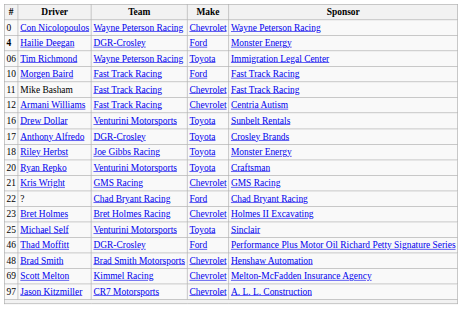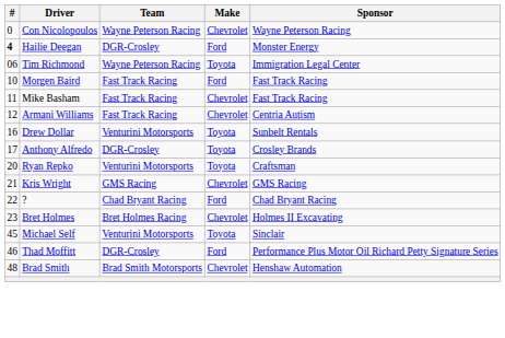 <table class="wikitable" style="font-size:95%">
 <tr>
 <th>#</th>
 <th>Driver</th>
 <th>Team</th>
 <th>Make</th>
 <th>Sponsor</th>
 </tr>
 <tr>
 <td>0</td>
 <td><a href='#'>Con Nicolopoulos</a></td>
 <td><a href='#'>Wayne Peterson Racing</a></td>
 <td><a href='#'>Chevrolet</a></td>
 <td><a href='#'>Wayne Peterson Racing</a></td>
 </tr>
 <tr>
 <td><strong>4</strong></td>
 <td><a href='#'>Hailie Deegan</a></td>
 <td><a href='#'>DGR-Crosley</a></td>
 <td><a href='#'>Ford</a></td>
 <td><a href='#'>Monster Energy</a></td>
 </tr>
 <tr>
 <td>06</td>
 <td><a href='#'>Tim Richmond</a></td>
 <td><a href='#'>Wayne Peterson Racing</a></td>
 <td><a href='#'>Toyota</a></td>
 <td><a href='#'>Immigration Legal Center</a></td>
 </tr>
 <tr>
 <td>10</td>
 <td><a href='#'>Morgen Baird</a></td>
 <td><a href='#'>Fast Track Racing</a></td>
 <td><a href='#'>Ford</a></td>
 <td><a href='#'>Fast Track Racing</a></td>
 </tr>
 <tr>
 <td>11</td>
 <td>Mike Basham</td>
 <td><a href='#'>Fast Track Racing</a></td>
 <td><a href='#'>Chevrolet</a></td>
 <td><a href='#'>Fast Track Racing</a></td>
 </tr>
 <tr>
 <td>12</td>
 <td><a href='#'>Armani Williams</a></td>
 <td><a href='#'>Fast Track Racing</a></td>
 <td><a href='#'>Chevrolet</a></td>
 <td><a href='#'>Centria Autism</a></td>
 </tr>
 <tr>
 <td>16</td>
 <td><a href='#'>Drew Dollar</a></td>
 <td><a href='#'>Venturini Motorsports</a></td>
 <td><a href='#'>Toyota</a></td>
 <td><a href='#'>Sunbelt Rentals</a></td>
 </tr>
 <tr>
 <td>17</td>
 <td><a href='#'>Anthony Alfredo</a></td>
 <td><a href='#'>DGR-Crosley</a></td>
 <td><a href='#'>Toyota</a></td>
 <td><a href='#'>Crosley Brands</a></td>
 </tr>
 <tr>
-<td>18</td>
-<td><a href='#'>Riley Herbst</a></td>
-<td><a href='#'>Joe Gibbs Racing</a></td>
-<td><a href='#'>Toyota</a></td>
-<td><a href='#'>Monster Energy</a></td>
-</tr>
-<tr>
 <td>20</td>
 <td><a href='#'>Ryan Repko</a></td>
 <td><a href='#'>Venturini Motorsports</a></td>
 <td><a href='#'>Toyota</a></td>
 <td><a href='#'>Craftsman</a></td>
 </tr>
 <tr>
 <td>21</td>
 <td><a href='#'>Kris Wright</a></td>
 <td><a href='#'>GMS Racing</a></td>
 <td><a href='#'>Chevrolet</a></td>
 <td><a href='#'>GMS Racing</a></td>
 </tr>
 <tr>
 <td>22</td>
 <td>?</td>
 <td><a href='#'>Chad Bryant Racing</a></td>
 <td><a href='#'>Ford</a></td>
 <td><a href='#'>Chad Bryant Racing</a></td>
 </tr>
 <tr>
 <td>23</td>
 <td><a href='#'>Bret Holmes</a></td>
 <td><a href='#'>Bret Holmes Racing</a></td>
 <td><a href='#'>Chevrolet</a></td>
 <td><a href='#'>Holmes II Excavating</a></td>
 </tr>
 <tr>
-<td>25</td>
+<td>45</td>
 <td><a href='#'>Michael Self</a></td>
 <td><a href='#'>Venturini Motorsports</a></td>
 <td><a href='#'>Toyota</a></td>
 <td><a href='#'>Sinclair</a></td>
 </tr>
 <tr>
 <td>46</td>
 <td><a href='#'>Thad Moffitt</a></td>
 <td><a href='#'>DGR-Crosley</a></td>
 <td><a href='#'>Ford</a></td>
 <td><a href='#'>Performance Plus Motor Oil Richard Petty Signature Series</a></td>
 </tr>
 <tr>
 <td>48</td>
 <td><a href='#'>Brad Smith</a></td>
 <td><a href='#'>Brad Smith Motorsports</a></td>
 <td><a href='#'>Chevrolet</a></td>
 <td><a href='#'>Henshaw Automation</a></td>
 </tr>
 <tr>
-<td>69</td>
-<td><a href='#'>Scott Melton</a></td>
-<td><a href='#'>Kimmel Racing</a></td>
-<td><a href='#'>Chevrolet</a></td>
-<td><a href='#'>Melton-McFadden Insurance Agency</a></td>
-</tr>
-<tr>
-<td>97</td>
-<td><a href='#'>Jason Kitzmiller</a></td>
-<td><a href='#'>CR7 Motorsports</a></td>
-<td><a href='#'>Chevrolet</a></td>
-<td><a href='#'>A. L. L. Construction</a></td>
-</tr>
-<tr>
 <th colspan="5"></th>
 </tr>
 </table>
